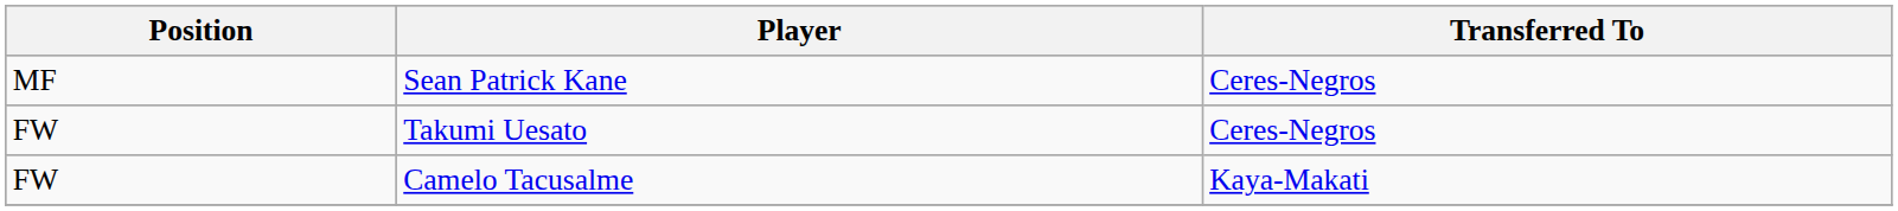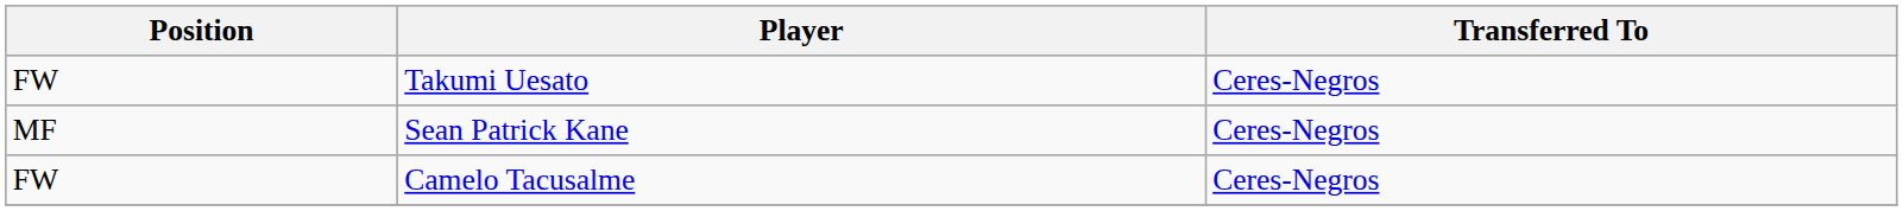 <table class="wikitable sortable" style="width:75%; text-align:center; font-size:95%; text-align:left;">
 <tr>
 <th><strong>Position</strong></th>
 <th><strong>Player</strong></th>
 <th><strong>Transferred To</strong></th>
+</tr>
+<tr>
+<td>FW</td>
+<td> <a href='#'>Takumi Uesato</a></td>
+<td> <a href='#'>Ceres-Negros</a></td>
 </tr>
 <tr>
 <td>MF</td>
 <td> <a href='#'>Sean Patrick Kane</a></td>
 <td> <a href='#'>Ceres-Negros</a></td>
 </tr>
 <tr>
 <td>FW</td>
-<td> <a href='#'>Takumi Uesato</a></td>
+<td> <a href='#'>Camelo Tacusalme</a></td>
 <td> <a href='#'>Ceres-Negros</a></td>
-</tr>
-<tr>
-<td>FW</td>
-<td> <a href='#'>Camelo Tacusalme</a></td>
-<td> <a href='#'>Kaya-Makati</a></td>
 </tr>
 <tr>
 </tr>
 </table>
